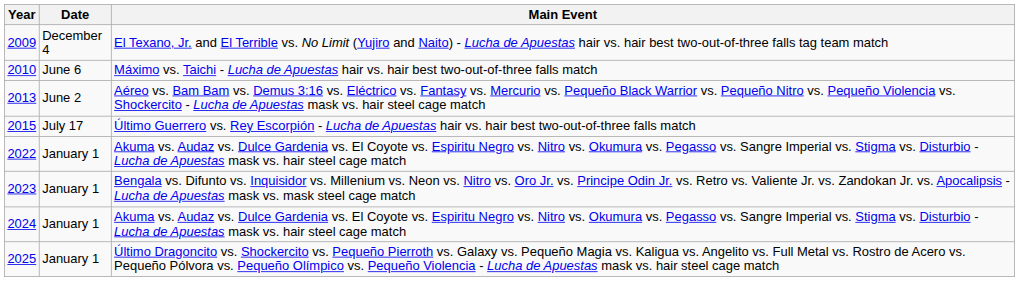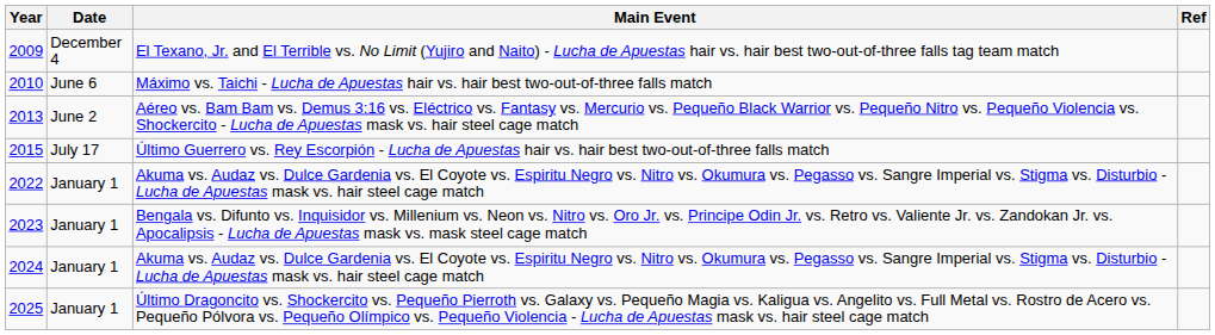 <table class="wikitable" align="center">
 <tr>
 <th>Year</th>
 <th>Date</th>
 <th>Main Event</th>
+<th>Ref</th>
 </tr>
 <tr>
 <td><a href='#'>2009</a></td>
 <td>December 4</td>
 <td><a href='#'>El Texano, Jr.</a> and <a href='#'>El Terrible</a> vs. <em>No Limit</em> (<a href='#'>Yujiro</a> and <a href='#'>Naito</a>) - <em><a href='#'>Lucha de Apuestas</a></em> hair vs. hair best two-out-of-three falls tag team match</td>
+<td></td>
 </tr>
 <tr>
 <td><a href='#'>2010</a></td>
 <td>June 6</td>
 <td><a href='#'>Máximo</a> vs. <a href='#'>Taichi</a> - <em><a href='#'>Lucha de Apuestas</a></em> hair vs. hair best two-out-of-three falls match</td>
+<td></td>
 </tr>
 <tr>
 <td><a href='#'>2013</a></td>
 <td>June 2</td>
 <td><a href='#'>Aéreo</a> vs. <a href='#'>Bam Bam</a> vs. <a href='#'>Demus 3:16</a> vs. <a href='#'>Eléctrico</a> vs. <a href='#'>Fantasy</a> vs. <a href='#'>Mercurio</a> vs. <a href='#'>Pequeño Black Warrior</a> vs. <a href='#'>Pequeño Nitro</a> vs. <a href='#'>Pequeño Violencia</a> vs. <a href='#'>Shockercito</a> - <em><a href='#'>Lucha de Apuestas</a></em> mask vs. hair steel cage match</td>
+<td></td>
 </tr>
 <tr>
 <td><a href='#'>2015</a></td>
 <td>July 17</td>
 <td><a href='#'>Último Guerrero</a> vs. <a href='#'>Rey Escorpión</a> - <em><a href='#'>Lucha de Apuestas</a></em> hair vs. hair best two-out-of-three falls match</td>
+<td></td>
 </tr>
 <tr>
 <td><a href='#'>2022</a></td>
 <td>January 1</td>
 <td><a href='#'>Akuma</a> vs. <a href='#'>Audaz</a> vs. <a href='#'>Dulce Gardenia</a> vs. El Coyote vs. <a href='#'>Espiritu Negro</a> vs. <a href='#'>Nitro</a> vs. <a href='#'>Okumura</a> vs. <a href='#'>Pegasso</a> vs. Sangre Imperial vs. <a href='#'>Stigma</a> vs. <a href='#'>Disturbio</a> - <em><a href='#'>Lucha de Apuestas</a></em> mask vs. hair steel cage match</td>
+<td></td>
 </tr>
 <tr>
 <td><a href='#'>2023</a></td>
 <td>January 1</td>
 <td><a href='#'>Bengala</a> vs. Difunto vs. <a href='#'>Inquisidor</a> vs. Millenium vs. Neon vs. <a href='#'>Nitro</a> vs. <a href='#'>Oro Jr.</a> vs. <a href='#'>Principe Odin Jr.</a> vs. Retro vs. Valiente Jr. vs. Zandokan Jr. vs. <a href='#'>Apocalipsis</a> - <em><a href='#'>Lucha de Apuestas</a></em> mask vs. mask steel cage match</td>
+<td></td>
 </tr>
 <tr>
 <td><a href='#'>2024</a></td>
 <td>January 1</td>
 <td><a href='#'>Akuma</a> vs. <a href='#'>Audaz</a> vs. <a href='#'>Dulce Gardenia</a> vs. El Coyote vs. <a href='#'>Espiritu Negro</a> vs. <a href='#'>Nitro</a> vs. <a href='#'>Okumura</a> vs. <a href='#'>Pegasso</a> vs. Sangre Imperial vs. <a href='#'>Stigma</a> vs. <a href='#'>Disturbio</a> - <em><a href='#'>Lucha de Apuestas</a></em> mask vs. hair steel cage match</td>
+<td></td>
 </tr>
 <tr>
 <td><a href='#'>2025</a></td>
 <td>January 1</td>
 <td><a href='#'>Último Dragoncito</a> vs. <a href='#'>Shockercito</a> vs. <a href='#'>Pequeño Pierroth</a> vs. Galaxy vs. Pequeño Magia vs. Kaligua vs. Angelito vs. Full Metal vs. Rostro de Acero vs. Pequeño Pólvora vs. <a href='#'>Pequeño Olímpico</a> vs. <a href='#'>Pequeño Violencia</a> - <em><a href='#'>Lucha de Apuestas</a></em> mask vs. hair steel cage match</td>
+<td></td>
 </tr>
 </table>
